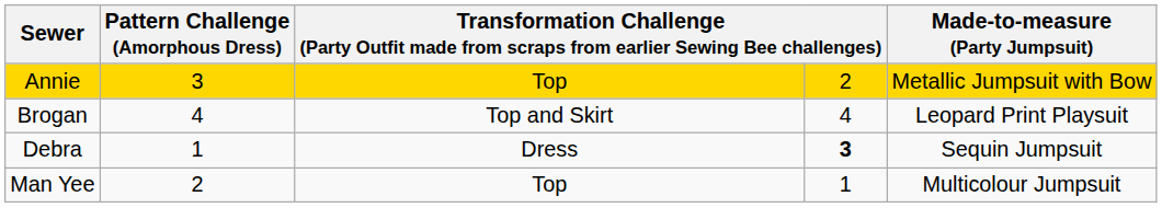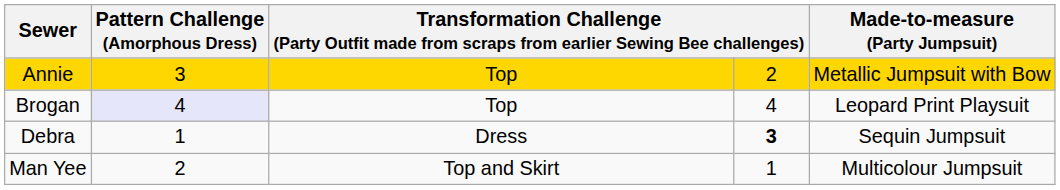 <table class="wikitable" style="text-align:center;">
 <tr>
 <th>Sewer</th>
 <th>Pattern Challenge<br><small>(Amorphous Dress)</small></th>
 <th colspan="2">Transformation Challenge<br><small>(Party Outfit made from scraps from earlier Sewing Bee challenges)</small></th>
 <th>Made-to-measure<br><small>(Party Jumpsuit)</small></th>
 </tr>
 <tr style="background:Gold">
 <td>Annie</td>
 <td>3</td>
 <td>Top</td>
 <td>2</td>
 <td>Metallic Jumpsuit with Bow</td>
 </tr>
 <tr>
 <td>Brogan</td>
-<td>4</td>
-<td>Top and Skirt</td>
+<td style="background: lavender;">4</td>
+<td>Top</td>
 <td>4</td>
 <td>Leopard Print Playsuit</td>
 </tr>
 <tr>
 <td>Debra</td>
 <td>1</td>
 <td>Dress</td>
 <td><strong>3</strong></td>
 <td>Sequin Jumpsuit</td>
 </tr>
 <tr>
 <td>Man Yee</td>
 <td>2</td>
-<td>Top</td>
+<td>Top and Skirt</td>
 <td>1</td>
 <td>Multicolour Jumpsuit</td>
 </tr>
 </table>
